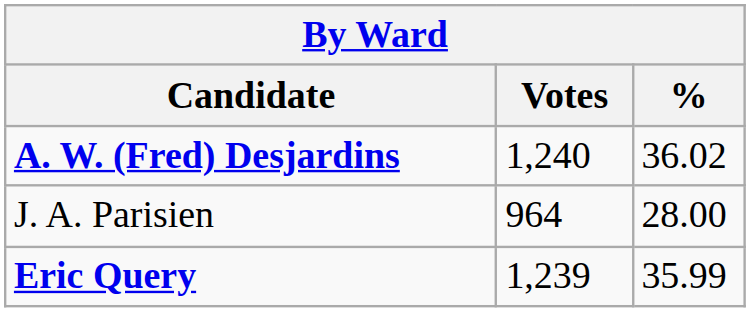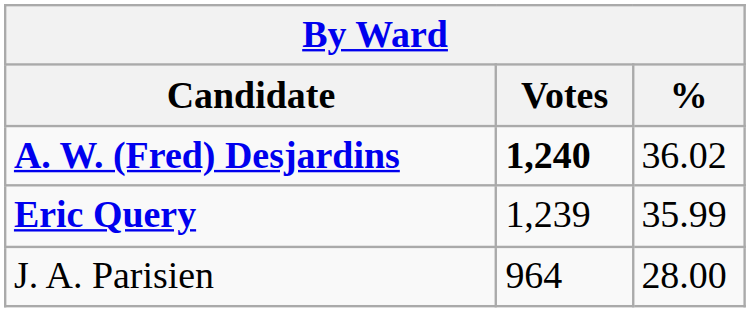 <table class="wikitable">
 <tr>
 <th colspan="3"><a href='#'>By Ward</a></th>
 </tr>
 <tr>
 <th style="width: 200px">Candidate</th>
 <th style="width: 50px">Votes</th>
 <th style="width: 40px">%</th>
 </tr>
 <tr>
 <td><strong><a href='#'>A. W. (Fred) Desjardins</a></strong></td>
-<td>1,240</td>
+<td><strong>1,240</strong></td>
 <td>36.02</td>
+</tr>
+<tr>
+<td><strong><a href='#'>Eric Query</a></strong></td>
+<td>1,239</td>
+<td>35.99</td>
 </tr>
 <tr>
 <td>J. A. Parisien</td>
 <td>964</td>
 <td>28.00</td>
 </tr>
-<tr>
-<td><strong><a href='#'>Eric Query</a></strong></td>
-<td>1,239</td>
-<td>35.99</td>
-</tr>
 </table>
